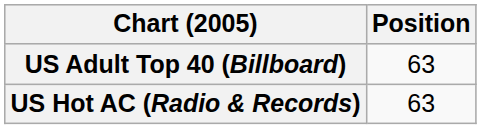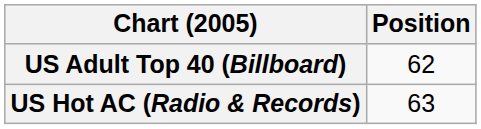 <table class="wikitable sortable plainrowheaders" style="text-align:center">
 <tr>
 <th scope="col">Chart (2005)</th>
 <th scope="col">Position</th>
 </tr>
 <tr>
 <th scope="row">US Adult Top 40 (<em>Billboard</em>)</th>
-<td>63</td>
+<td>62</td>
 </tr>
 <tr>
 <th scope="row">US Hot AC (<em>Radio & Records</em>)</th>
 <td>63</td>
 </tr>
 </table>
